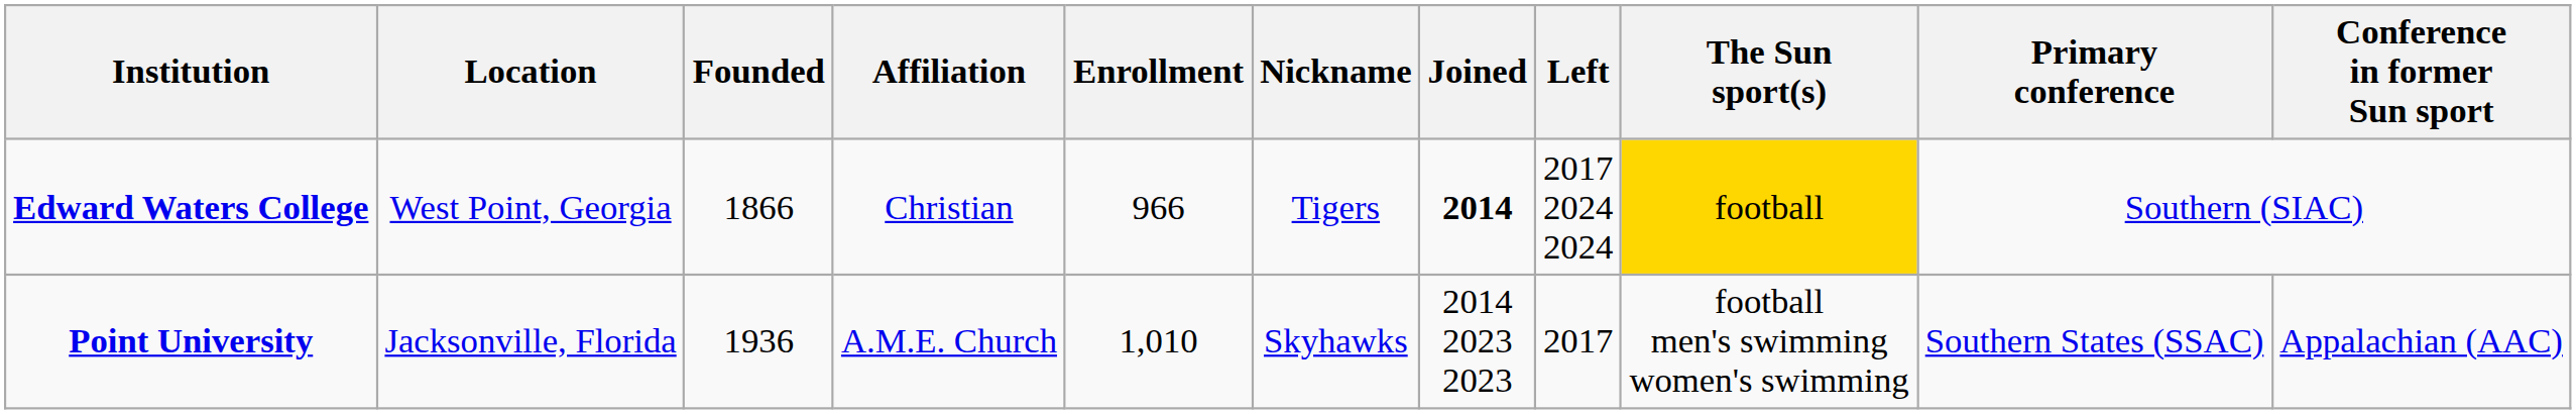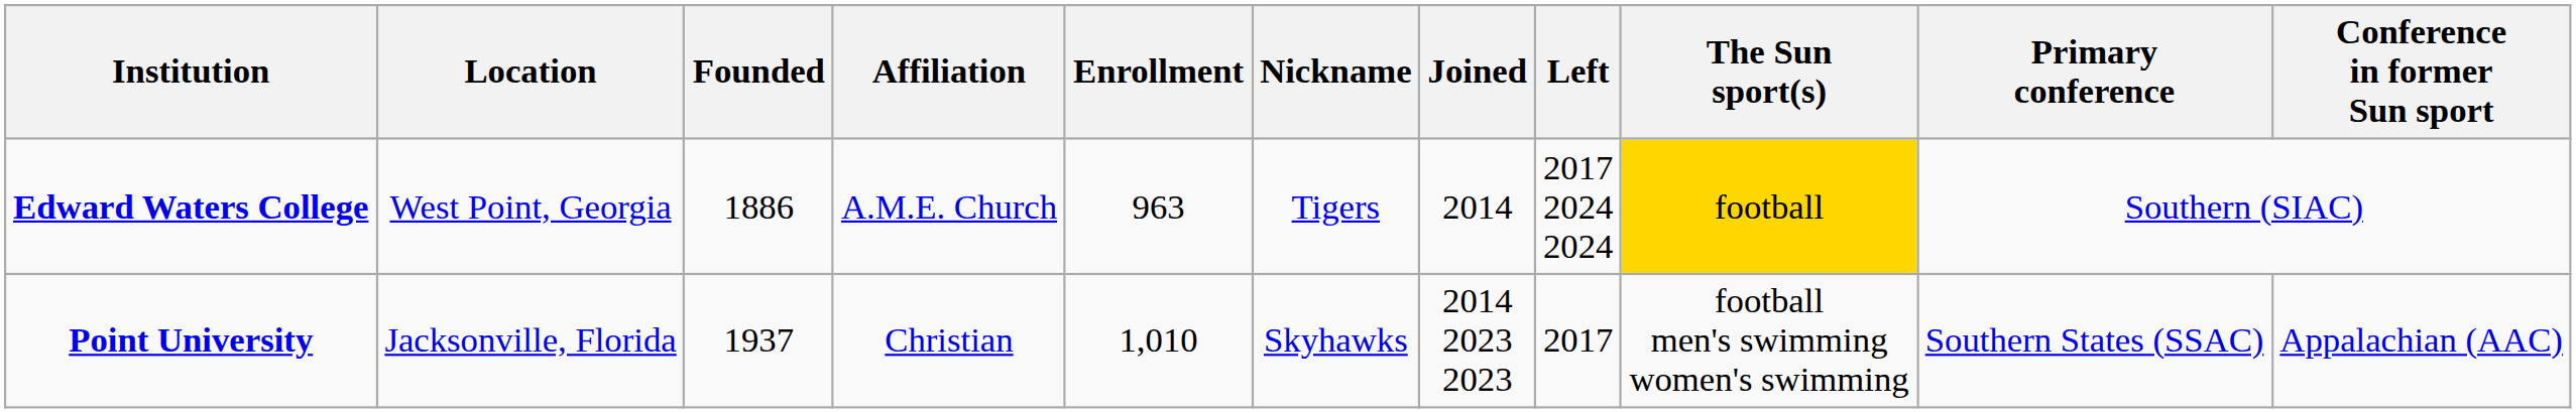 <table class="wikitable sortable" style="text-align:center">
 <tr>
 <th>Institution</th>
 <th>Location</th>
 <th>Founded</th>
 <th>Affiliation</th>
 <th>Enrollment</th>
 <th>Nickname</th>
 <th>Joined</th>
 <th>Left</th>
 <th>The Sun<br>sport(s)</th>
 <th>Primary<br>conference</th>
 <th>Conference<br>in former<br>Sun sport</th>
 </tr>
 <tr>
 <td><strong><a href='#'>Edward Waters College</a></strong></td>
 <td><a href='#'>West Point, Georgia</a></td>
-<td>1866</td>
-<td><a href='#'>Christian</a></td>
-<td>966</td>
+<td>1886</td>
+<td><a href='#'>A.M.E. Church</a></td>
+<td>963</td>
 <td><a href='#'>Tigers</a></td>
-<td><strong>2014</strong></td>
+<td>2014</td>
 <td>2017<br>2024<br>2024</td>
 <td style="background: gold;">football</td>
 <td colspan="2"><a href='#'>Southern (SIAC)</a></td>
 </tr>
 <tr>
 <td><strong><a href='#'>Point University</a></strong></td>
 <td><a href='#'>Jacksonville, Florida</a></td>
-<td>1936</td>
-<td><a href='#'>A.M.E. Church</a></td>
+<td>1937</td>
+<td><a href='#'>Christian</a></td>
 <td>1,010</td>
 <td><a href='#'>Skyhawks</a></td>
 <td>2014<br>2023<br>2023</td>
 <td>2017</td>
 <td>football<br>men's swimming<br>women's swimming</td>
 <td><a href='#'>Southern States (SSAC)</a></td>
 <td><a href='#'>Appalachian (AAC)</a></td>
 </tr>
 </table>
